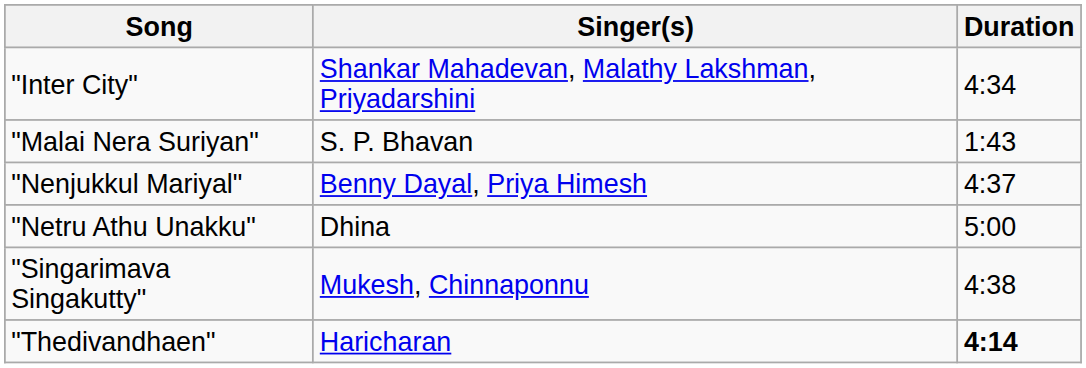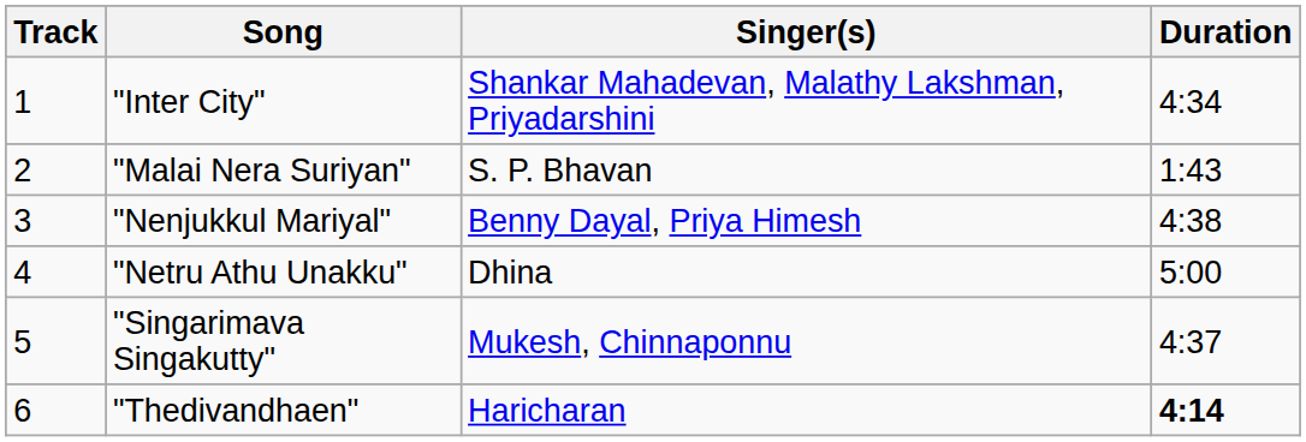 <table class="wikitable" style="font-size:95%;">
 <tr>
+<th>Track</th>
 <th>Song</th>
 <th>Singer(s)</th>
 <th>Duration</th>
 </tr>
 <tr>
+<td>1</td>
 <td>"Inter City"</td>
 <td><a href='#'>Shankar Mahadevan</a>, <a href='#'>Malathy Lakshman</a>, <a href='#'>Priyadarshini</a></td>
 <td>4:34</td>
 </tr>
 <tr>
+<td>2</td>
 <td>"Malai Nera Suriyan"</td>
 <td>S. P. Bhavan</td>
 <td>1:43</td>
 </tr>
 <tr>
+<td>3</td>
 <td>"Nenjukkul Mariyal"</td>
 <td><a href='#'>Benny Dayal</a>, <a href='#'>Priya Himesh</a></td>
-<td>4:37</td>
+<td>4:38</td>
 </tr>
 <tr>
+<td>4</td>
 <td>"Netru Athu Unakku"</td>
 <td>Dhina</td>
 <td>5:00</td>
 </tr>
 <tr>
+<td>5</td>
 <td>"Singarimava Singakutty"</td>
 <td><a href='#'>Mukesh</a>, <a href='#'>Chinnaponnu</a></td>
-<td>4:38</td>
+<td>4:37</td>
 </tr>
 <tr>
+<td>6</td>
 <td>"Thedivandhaen"</td>
 <td><a href='#'>Haricharan</a></td>
 <td><strong>4:14</strong></td>
 </tr>
 </table>
